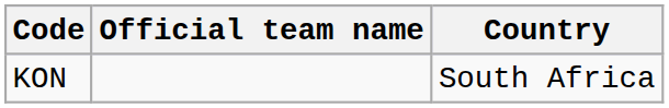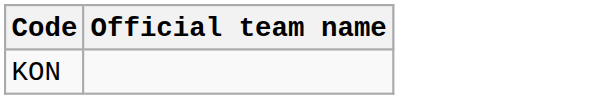 <table class="wikitable">
 <tr style="background:#ccccff;">
 <th>Code</th>
 <th>Official team name</th>
-<th>Country</th>
 </tr>
 <tr>
 <td>KON</td>
 <td></td>
-<td>South Africa</td>
 </tr>
 </table>
